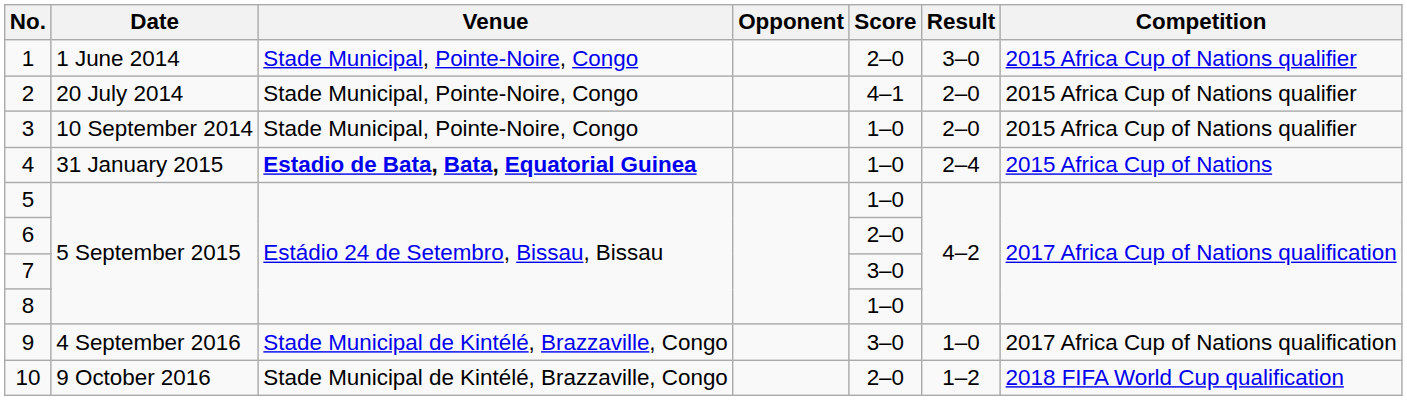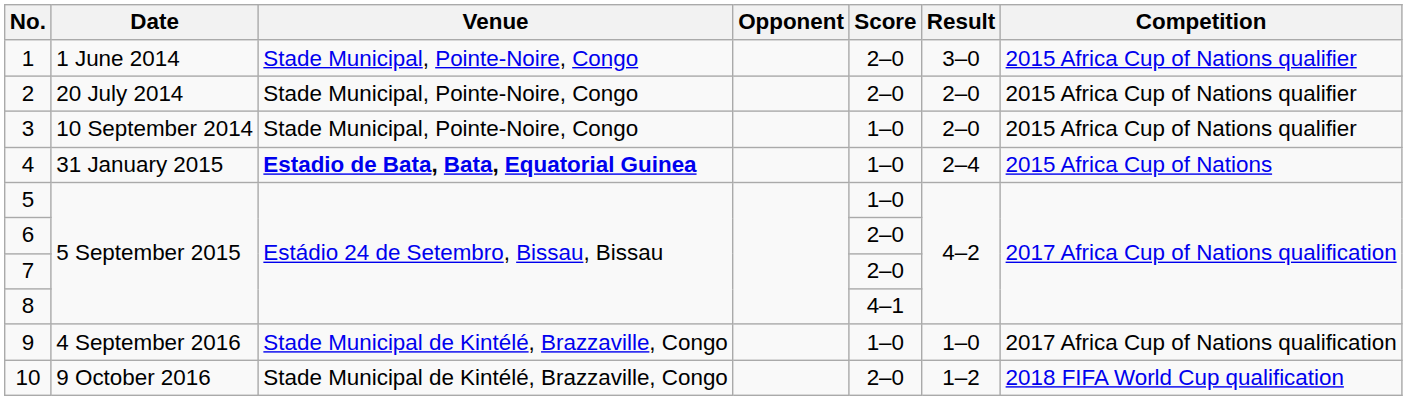 <table class="wikitable sortable">
 <tr>
 <th scope="col">No.</th>
 <th scope="col">Date</th>
 <th scope="col">Venue</th>
 <th scope="col">Opponent</th>
 <th scope="col">Score</th>
 <th scope="col">Result</th>
 <th scope="col">Competition</th>
 </tr>
 <tr>
 <td align="center">1</td>
 <td>1 June 2014</td>
 <td><a href='#'>Stade Municipal</a>, <a href='#'>Pointe-Noire</a>, <a href='#'>Congo</a></td>
 <td></td>
 <td align="center">2–0</td>
 <td align="center">3–0</td>
 <td><a href='#'>2015 Africa Cup of Nations qualifier</a></td>
 </tr>
 <tr>
 <td align="center">2</td>
 <td>20 July 2014</td>
 <td>Stade Municipal, Pointe-Noire, Congo</td>
 <td></td>
-<td align="center">4–1</td>
+<td align="center">2–0</td>
 <td align="center">2–0</td>
 <td>2015 Africa Cup of Nations qualifier</td>
 </tr>
 <tr>
 <td align="center">3</td>
 <td>10 September 2014</td>
 <td>Stade Municipal, Pointe-Noire, Congo</td>
 <td></td>
 <td align="center">1–0</td>
 <td align="center">2–0</td>
 <td>2015 Africa Cup of Nations qualifier</td>
 </tr>
 <tr>
 <td align="center">4</td>
 <td>31 January 2015</td>
 <td><strong><a href='#'>Estadio de Bata</a>, <a href='#'>Bata</a>, <a href='#'>Equatorial Guinea</a></strong></td>
 <td></td>
 <td align="center">1–0</td>
 <td align="center">2–4</td>
 <td><a href='#'>2015 Africa Cup of Nations</a></td>
 </tr>
 <tr>
 <td align="center">5</td>
 <td rowspan="4">5 September 2015</td>
 <td rowspan="4"><a href='#'>Estádio 24 de Setembro</a>, <a href='#'>Bissau</a>, Bissau</td>
 <td rowspan="4"></td>
 <td align="center">1–0</td>
 <td rowspan="4" align="center">4–2</td>
 <td rowspan="4"><a href='#'>2017 Africa Cup of Nations qualification</a></td>
 </tr>
 <tr>
 <td align="center">6</td>
 <td align="center">2–0</td>
 </tr>
 <tr>
 <td align="center">7</td>
-<td align="center">3–0</td>
+<td align="center">2–0</td>
 </tr>
 <tr>
 <td align="center">8</td>
-<td align="center">1–0</td>
+<td align="center">4–1</td>
 </tr>
 <tr>
 <td align="center">9</td>
 <td>4 September 2016</td>
 <td><a href='#'>Stade Municipal de Kintélé</a>, <a href='#'>Brazzaville</a>, Congo</td>
 <td></td>
-<td align="center">3–0</td>
+<td align="center">1–0</td>
 <td align="center">1–0</td>
 <td>2017 Africa Cup of Nations qualification</td>
 </tr>
 <tr>
 <td align="center">10</td>
 <td>9 October 2016</td>
 <td>Stade Municipal de Kintélé, Brazzaville, Congo</td>
 <td></td>
 <td align="center">2–0</td>
 <td align="center">1–2</td>
 <td><a href='#'>2018 FIFA World Cup qualification</a></td>
 </tr>
 </table>
